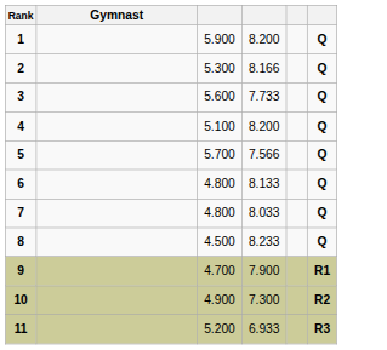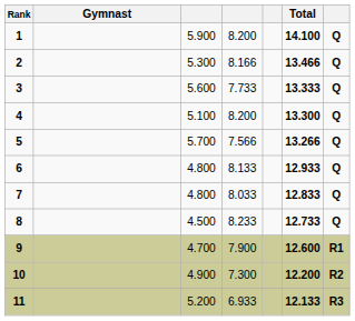 <table style="text-align:center;" class="wikitable sortable">
 <tr>
 <th scope="col" style="width:15px;"><small>Rank</small></th>
 <th scope="col" style="width:200px;">Gymnast</th>
 <th scope="col" style="width:50px;"><small></small></th>
 <th scope="col" style="width:50px;"><small></small></th>
 <th scope="col" style="width:20px;"><small></small></th>
+<th scope="col" style="width:50px;">Total</th>
 <th scope="col" style="width:30px;"><small></small></th>
 </tr>
 <tr>
 <td scope="row" style="text-align:center"><strong>1</strong></td>
 <td style="height:30px; text-align:left;"></td>
 <td>5.900</td>
 <td>8.200</td>
 <td></td>
+<td><strong>14.100</strong></td>
 <td><strong>Q</strong></td>
 </tr>
 <tr>
 <td scope="row" style="text-align:center"><strong>2</strong></td>
 <td style="height:30px; text-align:left;"></td>
 <td>5.300</td>
 <td>8.166</td>
 <td></td>
+<td><strong>13.466</strong></td>
 <td><strong>Q</strong></td>
 </tr>
 <tr>
 <td scope="row" style="text-align:center"><strong>3</strong></td>
 <td style="height:30px; text-align:left;"></td>
 <td>5.600</td>
 <td>7.733</td>
 <td></td>
+<td><strong>13.333</strong></td>
 <td><strong>Q</strong></td>
 </tr>
 <tr>
 <td scope="row" style="text-align:center"><strong>4</strong></td>
 <td style="height:30px; text-align:left;"></td>
 <td>5.100</td>
 <td>8.200</td>
 <td></td>
+<td><strong>13.300</strong></td>
 <td><strong>Q</strong></td>
 </tr>
 <tr>
 <td scope="row" style="text-align:center"><strong>5</strong></td>
 <td style="height:30px; text-align:left;"></td>
 <td>5.700</td>
 <td>7.566</td>
 <td></td>
+<td><strong>13.266</strong></td>
 <td><strong>Q</strong></td>
 </tr>
 <tr>
 <td scope="row" style="text-align:center"><strong>6</strong></td>
 <td style="height:30px; text-align:left;"></td>
 <td>4.800</td>
 <td>8.133</td>
 <td></td>
+<td><strong>12.933</strong></td>
 <td><strong>Q</strong></td>
 </tr>
 <tr>
 <td scope="row" style="text-align:center"><strong>7</strong></td>
 <td style="height:30px; text-align:left;"></td>
 <td>4.800</td>
 <td>8.033</td>
 <td></td>
+<td><strong>12.833</strong></td>
 <td><strong>Q</strong></td>
 </tr>
 <tr>
 <td scope="row" style="text-align:center"><strong>8</strong></td>
 <td style="height:30px; text-align:left;"></td>
 <td>4.500</td>
 <td>8.233</td>
 <td></td>
+<td><strong>12.733</strong></td>
 <td><strong>Q</strong></td>
 </tr>
 <tr style="background:#cccc99;">
 <td scope="row" style="text-align:center"><strong>9</strong></td>
 <td style="height:30px; text-align:left;"></td>
 <td>4.700</td>
 <td>7.900</td>
 <td></td>
+<td><strong>12.600</strong></td>
 <td><strong>R1</strong></td>
 </tr>
 <tr style="background:#cccc99;">
 <td scope="row" style="text-align:center"><strong>10</strong></td>
 <td style="height:30px; text-align:left;"></td>
 <td>4.900</td>
 <td>7.300</td>
 <td></td>
+<td><strong>12.200</strong></td>
 <td><strong>R2</strong></td>
 </tr>
 <tr style="background:#cccc99;">
 <td scope="row" style="text-align:center"><strong>11</strong></td>
 <td style="height:30px; text-align:left;"></td>
 <td>5.200</td>
 <td>6.933</td>
 <td></td>
+<td><strong>12.133</strong></td>
 <td><strong>R3</strong></td>
 </tr>
 </table>
